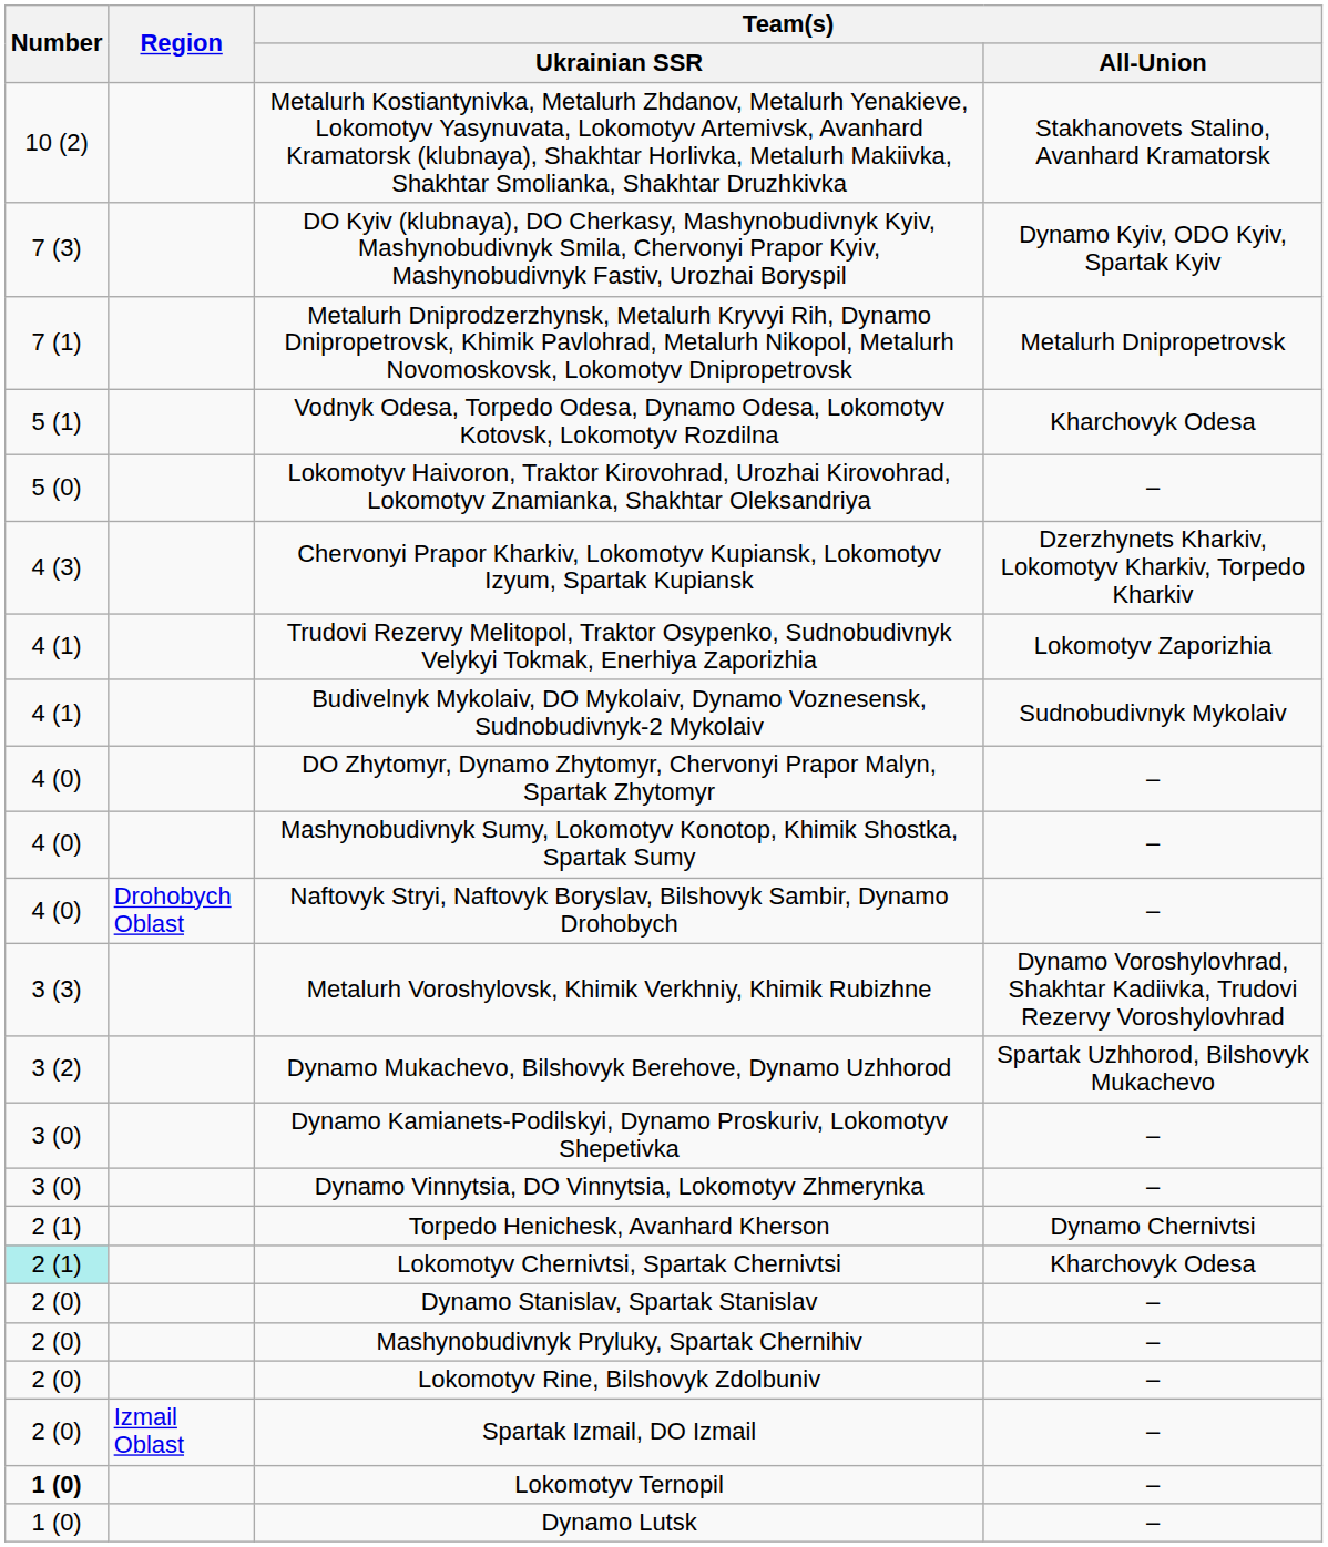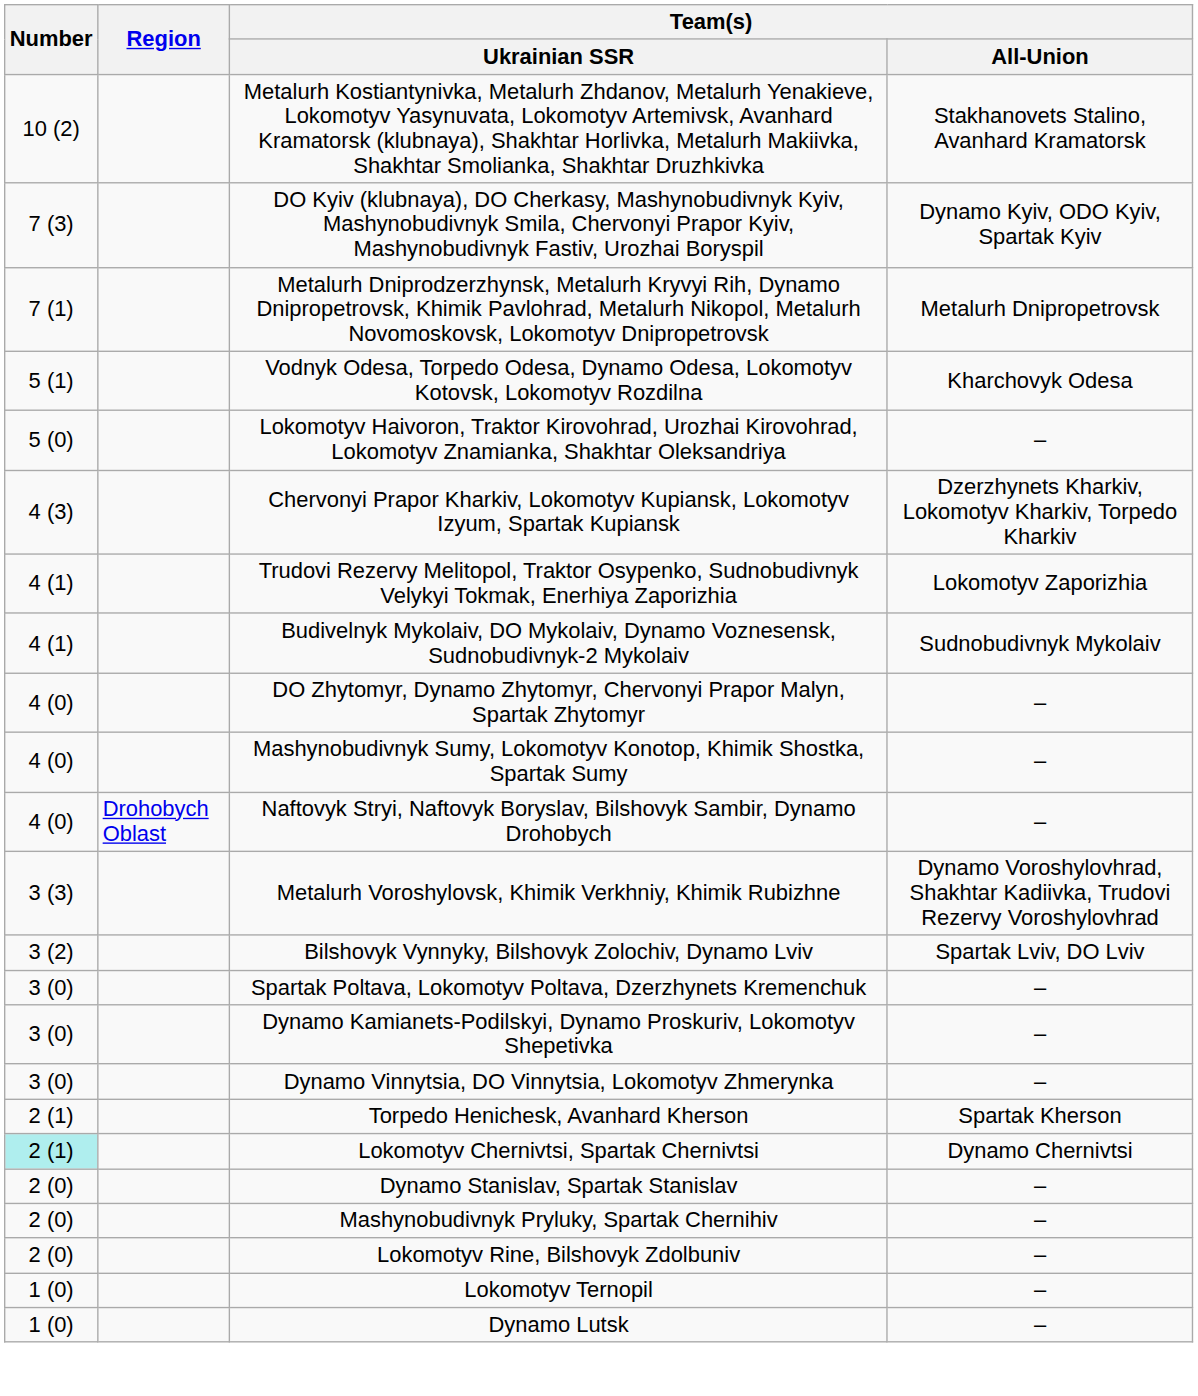 <table class="wikitable" style="text-align:center">
 <tr>
 <th rowspan=2>Number</th>
 <th rowspan=2><a href='#'>Region</a></th>
 <th colspan=2>Team(s)</th>
 </tr>
 <tr>
 <th>Ukrainian SSR</th>
 <th>All-Union</th>
 </tr>
 <tr>
 <td rowspan="1">10 (2)</td>
 <td align="left"></td>
 <td>Metalurh Kostiantynivka, Metalurh Zhdanov, Metalurh Yenakieve, Lokomotyv Yasynuvata, Lokomotyv Artemivsk, Avanhard Kramatorsk (klubnaya), Shakhtar Horlivka, Metalurh Makiivka, Shakhtar Smolianka, Shakhtar Druzhkivka</td>
 <td>Stakhanovets Stalino, Avanhard Kramatorsk</td>
 </tr>
 <tr>
 <td rowspan="1">7 (3)</td>
 <td align="left"></td>
 <td>DO Kyiv (klubnaya), DO Cherkasy, Mashynobudivnyk Kyiv, Mashynobudivnyk Smila, Chervonyi Prapor Kyiv, Mashynobudivnyk Fastiv, Urozhai Boryspil</td>
 <td>Dynamo Kyiv, ODO Kyiv, Spartak Kyiv</td>
 </tr>
 <tr>
 <td rowspan="1">7 (1)</td>
 <td align="left"></td>
 <td>Metalurh Dniprodzerzhynsk, Metalurh Kryvyi Rih, Dynamo Dnipropetrovsk, Khimik Pavlohrad, Metalurh Nikopol, Metalurh Novomoskovsk, Lokomotyv Dnipropetrovsk</td>
 <td>Metalurh Dnipropetrovsk</td>
 </tr>
 <tr>
 <td rowspan="1">5 (1)</td>
 <td align="left"></td>
 <td>Vodnyk Odesa, Torpedo Odesa, Dynamo Odesa, Lokomotyv Kotovsk, Lokomotyv Rozdilna</td>
 <td>Kharchovyk Odesa</td>
 </tr>
 <tr>
 <td rowspan="1">5 (0)</td>
 <td align="left"></td>
 <td>Lokomotyv Haivoron, Traktor Kirovohrad, Urozhai Kirovohrad, Lokomotyv Znamianka, Shakhtar Oleksandriya</td>
 <td>–</td>
 </tr>
 <tr>
 <td rowspan="1">4 (3)</td>
 <td align="left"></td>
 <td>Chervonyi Prapor Kharkiv, Lokomotyv Kupiansk, Lokomotyv Izyum, Spartak Kupiansk</td>
 <td>Dzerzhynets Kharkiv, Lokomotyv Kharkiv, Torpedo Kharkiv</td>
 </tr>
 <tr>
 <td rowspan="1">4 (1)</td>
 <td align="left"></td>
 <td>Trudovi Rezervy Melitopol, Traktor Osypenko, Sudnobudivnyk Velykyi Tokmak, Enerhiya Zaporizhia</td>
 <td>Lokomotyv Zaporizhia</td>
 </tr>
 <tr>
 <td rowspan="1">4 (1)</td>
 <td align="left"></td>
 <td>Budivelnyk Mykolaiv, DO Mykolaiv, Dynamo Voznesensk, Sudnobudivnyk-2 Mykolaiv</td>
 <td>Sudnobudivnyk Mykolaiv</td>
 </tr>
 <tr>
 <td rowspan="1">4 (0)</td>
 <td align="left"></td>
 <td>DO Zhytomyr, Dynamo Zhytomyr, Chervonyi Prapor Malyn, Spartak Zhytomyr</td>
 <td>–</td>
 </tr>
 <tr>
 <td rowspan="1">4 (0)</td>
 <td align="left"></td>
 <td>Mashynobudivnyk Sumy, Lokomotyv Konotop, Khimik Shostka, Spartak Sumy</td>
 <td>–</td>
 </tr>
 <tr>
 <td rowspan="1">4 (0)</td>
 <td align="left"> <a href='#'>Drohobych Oblast</a></td>
 <td>Naftovyk Stryi, Naftovyk Boryslav, Bilshovyk Sambir, Dynamo Drohobych</td>
 <td>–</td>
 </tr>
 <tr>
 <td rowspan="1">3 (3)</td>
 <td align="left"></td>
 <td>Metalurh Voroshylovsk, Khimik Verkhniy, Khimik Rubizhne</td>
 <td>Dynamo Voroshylovhrad, Shakhtar Kadiivka, Trudovi Rezervy Voroshylovhrad</td>
 </tr>
 <tr>
 <td rowspan="1">3 (2)</td>
 <td align="left"></td>
-<td>Dynamo Mukachevo, Bilshovyk Berehove, Dynamo Uzhhorod</td>
-<td>Spartak Uzhhorod, Bilshovyk Mukachevo</td>
+<td>Bilshovyk Vynnyky, Bilshovyk Zolochiv, Dynamo Lviv</td>
+<td>Spartak Lviv, DO Lviv</td>
+</tr>
+<tr>
+<td rowspan="1">3 (0)</td>
+<td align="left"></td>
+<td>Spartak Poltava, Lokomotyv Poltava, Dzerzhynets Kremenchuk</td>
+<td>–</td>
 </tr>
 <tr>
 <td rowspan="1">3 (0)</td>
 <td align="left"></td>
 <td>Dynamo Kamianets-Podilskyi, Dynamo Proskuriv, Lokomotyv Shepetivka</td>
 <td>–</td>
 </tr>
 <tr>
 <td rowspan="1">3 (0)</td>
 <td align="left"></td>
 <td>Dynamo Vinnytsia, DO Vinnytsia, Lokomotyv Zhmerynka</td>
 <td>–</td>
 </tr>
 <tr>
 <td rowspan="1">2 (1)</td>
 <td align="left"></td>
 <td>Torpedo Henichesk, Avanhard Kherson</td>
-<td>Dynamo Chernivtsi</td>
+<td>Spartak Kherson</td>
 </tr>
 <tr>
 <td rowspan="1" style="background: paleturquoise;">2 (1)</td>
 <td align="left"></td>
 <td>Lokomotyv Chernivtsi, Spartak Chernivtsi</td>
-<td>Kharchovyk Odesa</td>
+<td>Dynamo Chernivtsi</td>
 </tr>
 <tr>
 <td rowspan="1">2 (0)</td>
 <td align="left"></td>
 <td>Dynamo Stanislav, Spartak Stanislav</td>
 <td>–</td>
 </tr>
 <tr>
 <td rowspan="1">2 (0)</td>
 <td align="left"></td>
 <td>Mashynobudivnyk Pryluky, Spartak Chernihiv</td>
 <td>–</td>
 </tr>
 <tr>
 <td rowspan="1">2 (0)</td>
 <td align="left"></td>
 <td>Lokomotyv Rine, Bilshovyk Zdolbuniv</td>
 <td>–</td>
 </tr>
 <tr>
-<td rowspan="1">2 (0)</td>
-<td align="left"> <a href='#'>Izmail Oblast</a></td>
-<td>Spartak Izmail, DO Izmail</td>
-<td>–</td>
-</tr>
-<tr>
-<td rowspan="1"><strong>1 (0)</strong></td>
+<td rowspan="1">1 (0)</td>
 <td align="left"></td>
 <td>Lokomotyv Ternopil</td>
 <td>–</td>
 </tr>
 <tr>
 <td rowspan="1">1 (0)</td>
 <td align="left"></td>
 <td>Dynamo Lutsk</td>
 <td>–</td>
 </tr>
 </table>
